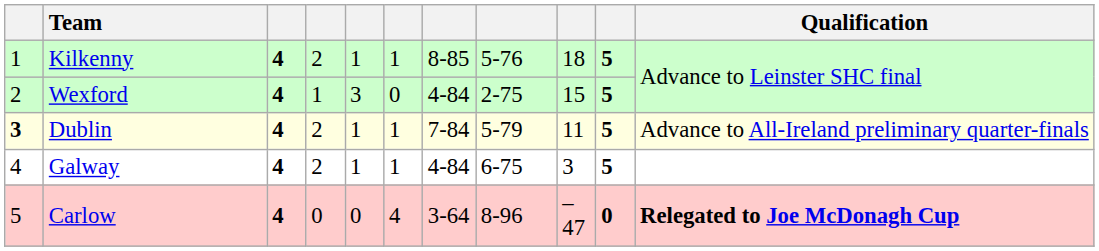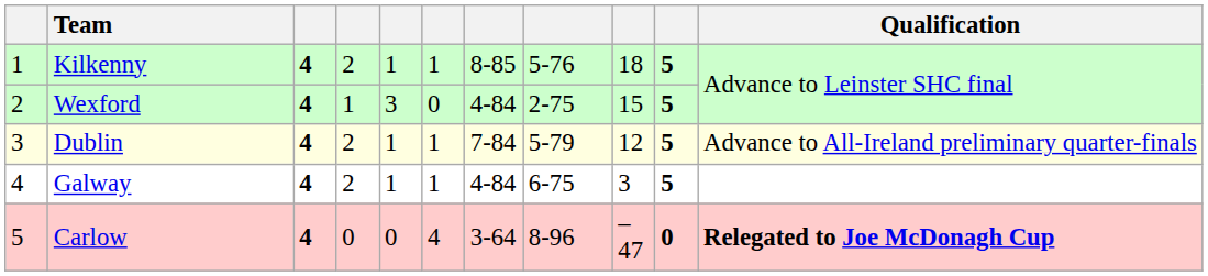 <table class="wikitable">
 <tr>
 <th width=20></th>
 <th width=150 style="text-align:left;">Team</th>
 <th width=20></th>
 <th width=20></th>
 <th width=20></th>
 <th width=20></th>
 <th width=30></th>
 <th width=50></th>
 <th width=20></th>
 <th width=20></th>
 <th>Qualification</th>
 </tr>
 <tr style="background:#ccffcc">
 <td>1</td>
 <td align=left> <a href='#'>Kilkenny</a></td>
 <td><strong>4</strong></td>
 <td>2</td>
 <td>1</td>
 <td>1</td>
 <td>8-85</td>
 <td>5-76</td>
 <td>18</td>
 <td><strong>5</strong></td>
 <td rowspan="2">Advance to <a href='#'>Leinster SHC final</a></td>
 </tr>
 <tr style="background:#ccffcc">
 <td>2</td>
 <td align=left> <a href='#'>Wexford</a></td>
 <td><strong>4</strong></td>
 <td>1</td>
 <td>3</td>
 <td>0</td>
 <td>4-84</td>
 <td>2-75</td>
 <td>15</td>
 <td><strong>5</strong></td>
 </tr>
 <tr style="background:#FFFFE0">
-<td><strong>3</strong></td>
+<td>3</td>
 <td align=left> <a href='#'>Dublin</a></td>
 <td><strong>4</strong></td>
 <td>2</td>
 <td>1</td>
 <td>1</td>
 <td>7-84</td>
 <td>5-79</td>
-<td>11</td>
+<td>12</td>
 <td><strong>5</strong></td>
 <td>Advance to <a href='#'>All-Ireland preliminary quarter-finals</a></td>
 </tr>
 <tr style="background:#FFFFFF">
 <td>4</td>
 <td align=left> <a href='#'>Galway</a></td>
 <td><strong>4</strong></td>
 <td>2</td>
 <td>1</td>
 <td>1</td>
 <td>4-84</td>
 <td>6-75</td>
 <td>3</td>
 <td><strong>5</strong></td>
 <td></td>
 </tr>
 <tr style="background:#ffcccc">
 <td>5</td>
 <td align=left> <a href='#'>Carlow</a></td>
 <td><strong>4</strong></td>
 <td>0</td>
 <td>0</td>
 <td>4</td>
 <td>3-64</td>
 <td>8-96</td>
 <td>–47</td>
 <td><strong>0</strong></td>
 <td><strong>Relegated to <a href='#'>Joe McDonagh Cup</a></strong></td>
 </tr>
 </table>
